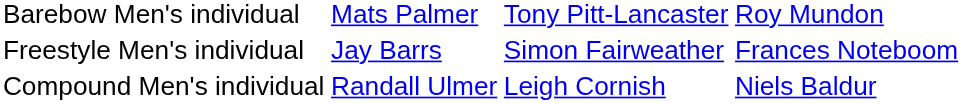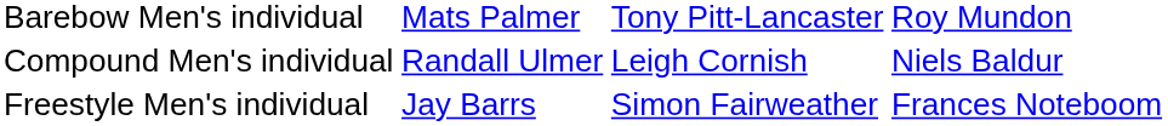 <table>
 <tr>
 <td>Barebow Men's individual<br></td>
 <td> <a href='#'>Mats Palmer</a></td>
 <td> <a href='#'>Tony Pitt-Lancaster</a></td>
 <td> <a href='#'>Roy Mundon</a></td>
 </tr>
 <tr>
+<td>Compound Men's individual<br></td>
+<td> <a href='#'>Randall Ulmer</a></td>
+<td> <a href='#'>Leigh Cornish</a></td>
+<td> <a href='#'>Niels Baldur</a></td>
+</tr>
+<tr>
 <td>Freestyle Men's individual<br></td>
 <td> <a href='#'>Jay Barrs</a></td>
 <td> <a href='#'>Simon Fairweather</a></td>
 <td> <a href='#'>Frances Noteboom</a></td>
 </tr>
-<tr>
-<td>Compound Men's individual<br></td>
-<td> <a href='#'>Randall Ulmer</a></td>
-<td> <a href='#'>Leigh Cornish</a></td>
-<td> <a href='#'>Niels Baldur</a></td>
-</tr>
 </table>
